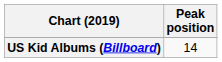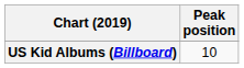 <table class="wikitable sortable plainrowheaders" style="text-align:center">
 <tr>
 <th scope="col">Chart (2019)</th>
 <th scope="col">Peak<br>position</th>
 </tr>
 <tr>
 </tr>
 <tr>
 </tr>
 <tr>
 </tr>
 <tr>
 <th scope="row">US Kid Albums (<em><a href='#'>Billboard</a></em>)</th>
-<td>14</td>
+<td>10</td>
 </tr>
 </table>
